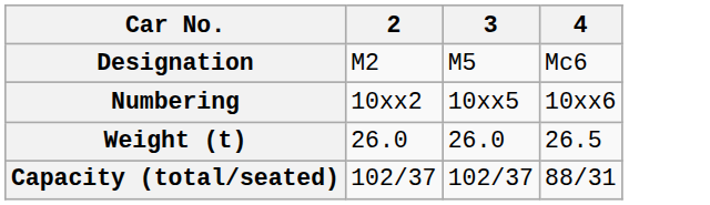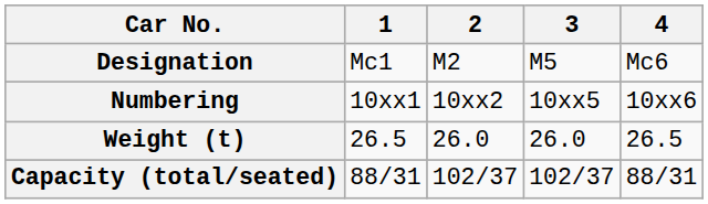 <table class="wikitable">
 <tr>
 <th>Car No.</th>
+<th>1</th>
 <th>2</th>
 <th>3</th>
 <th>4</th>
 </tr>
 <tr>
 <th>Designation</th>
+<td>Mc1</td>
 <td>M2</td>
 <td>M5</td>
 <td>Mc6</td>
 </tr>
 <tr>
 <th>Numbering</th>
+<td>10xx1</td>
 <td>10xx2</td>
 <td>10xx5</td>
 <td>10xx6</td>
 </tr>
 <tr>
 <th>Weight (t)</th>
+<td>26.5</td>
 <td>26.0</td>
 <td>26.0</td>
 <td>26.5</td>
 </tr>
 <tr>
 <th>Capacity (total/seated)</th>
+<td>88/31</td>
 <td>102/37</td>
 <td>102/37</td>
 <td>88/31</td>
 </tr>
 </table>
